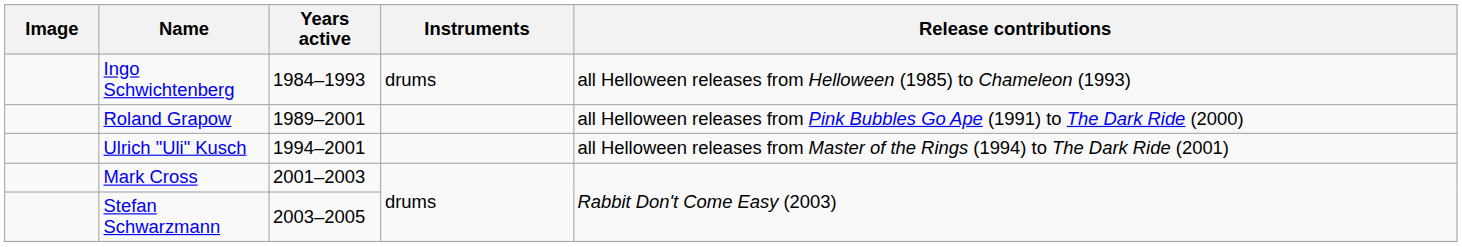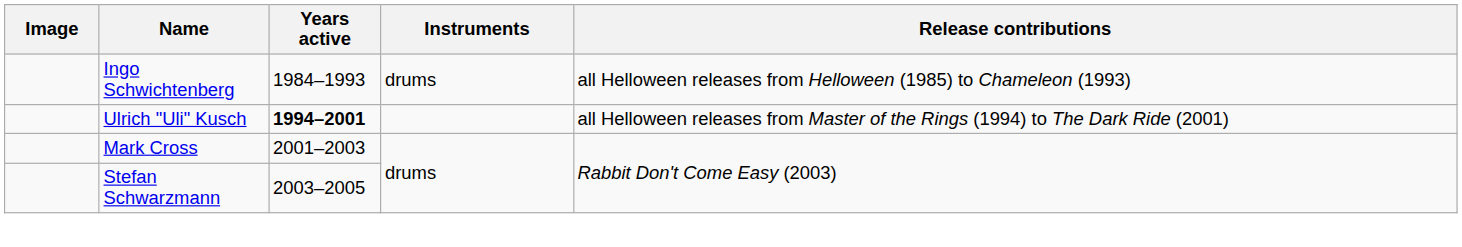 <table class="wikitable" border="1" width=100%>
 <tr>
 <th width="75">Image</th>
 <th width="140">Name</th>
 <th width="90">Years active</th>
 <th width="160">Instruments</th>
 <th>Release contributions</th>
 </tr>
 <tr>
 <td></td>
 <td><a href='#'>Ingo Schwichtenberg</a></td>
 <td>1984–1993 </td>
 <td>drums</td>
 <td>all Helloween releases from <em>Helloween</em> (1985) to <em>Chameleon</em> (1993)</td>
 </tr>
 <tr>
 <td></td>
-<td><a href='#'>Roland Grapow</a></td>
-<td>1989–2001</td>
-<td></td>
-<td>all Helloween releases from <em><a href='#'>Pink Bubbles Go Ape</a></em> (1991) to <em><a href='#'>The Dark Ride</a></em> (2000)</td>
-</tr>
-<tr>
-<td></td>
 <td><a href='#'>Ulrich "Uli" Kusch</a></td>
-<td>1994–2001</td>
+<td><strong>1994–2001</strong></td>
 <td></td>
 <td>all Helloween releases from <em>Master of the Rings</em> (1994) to <em>The Dark Ride</em> (2001)</td>
 </tr>
 <tr>
 <td></td>
 <td><a href='#'>Mark Cross</a></td>
 <td>2001–2003</td>
 <td rowspan="2">drums</td>
 <td rowspan="2"><em>Rabbit Don't Come Easy</em> (2003) </td>
 </tr>
 <tr>
 <td></td>
 <td><a href='#'>Stefan Schwarzmann</a></td>
 <td>2003–2005</td>
 </tr>
 </table>
